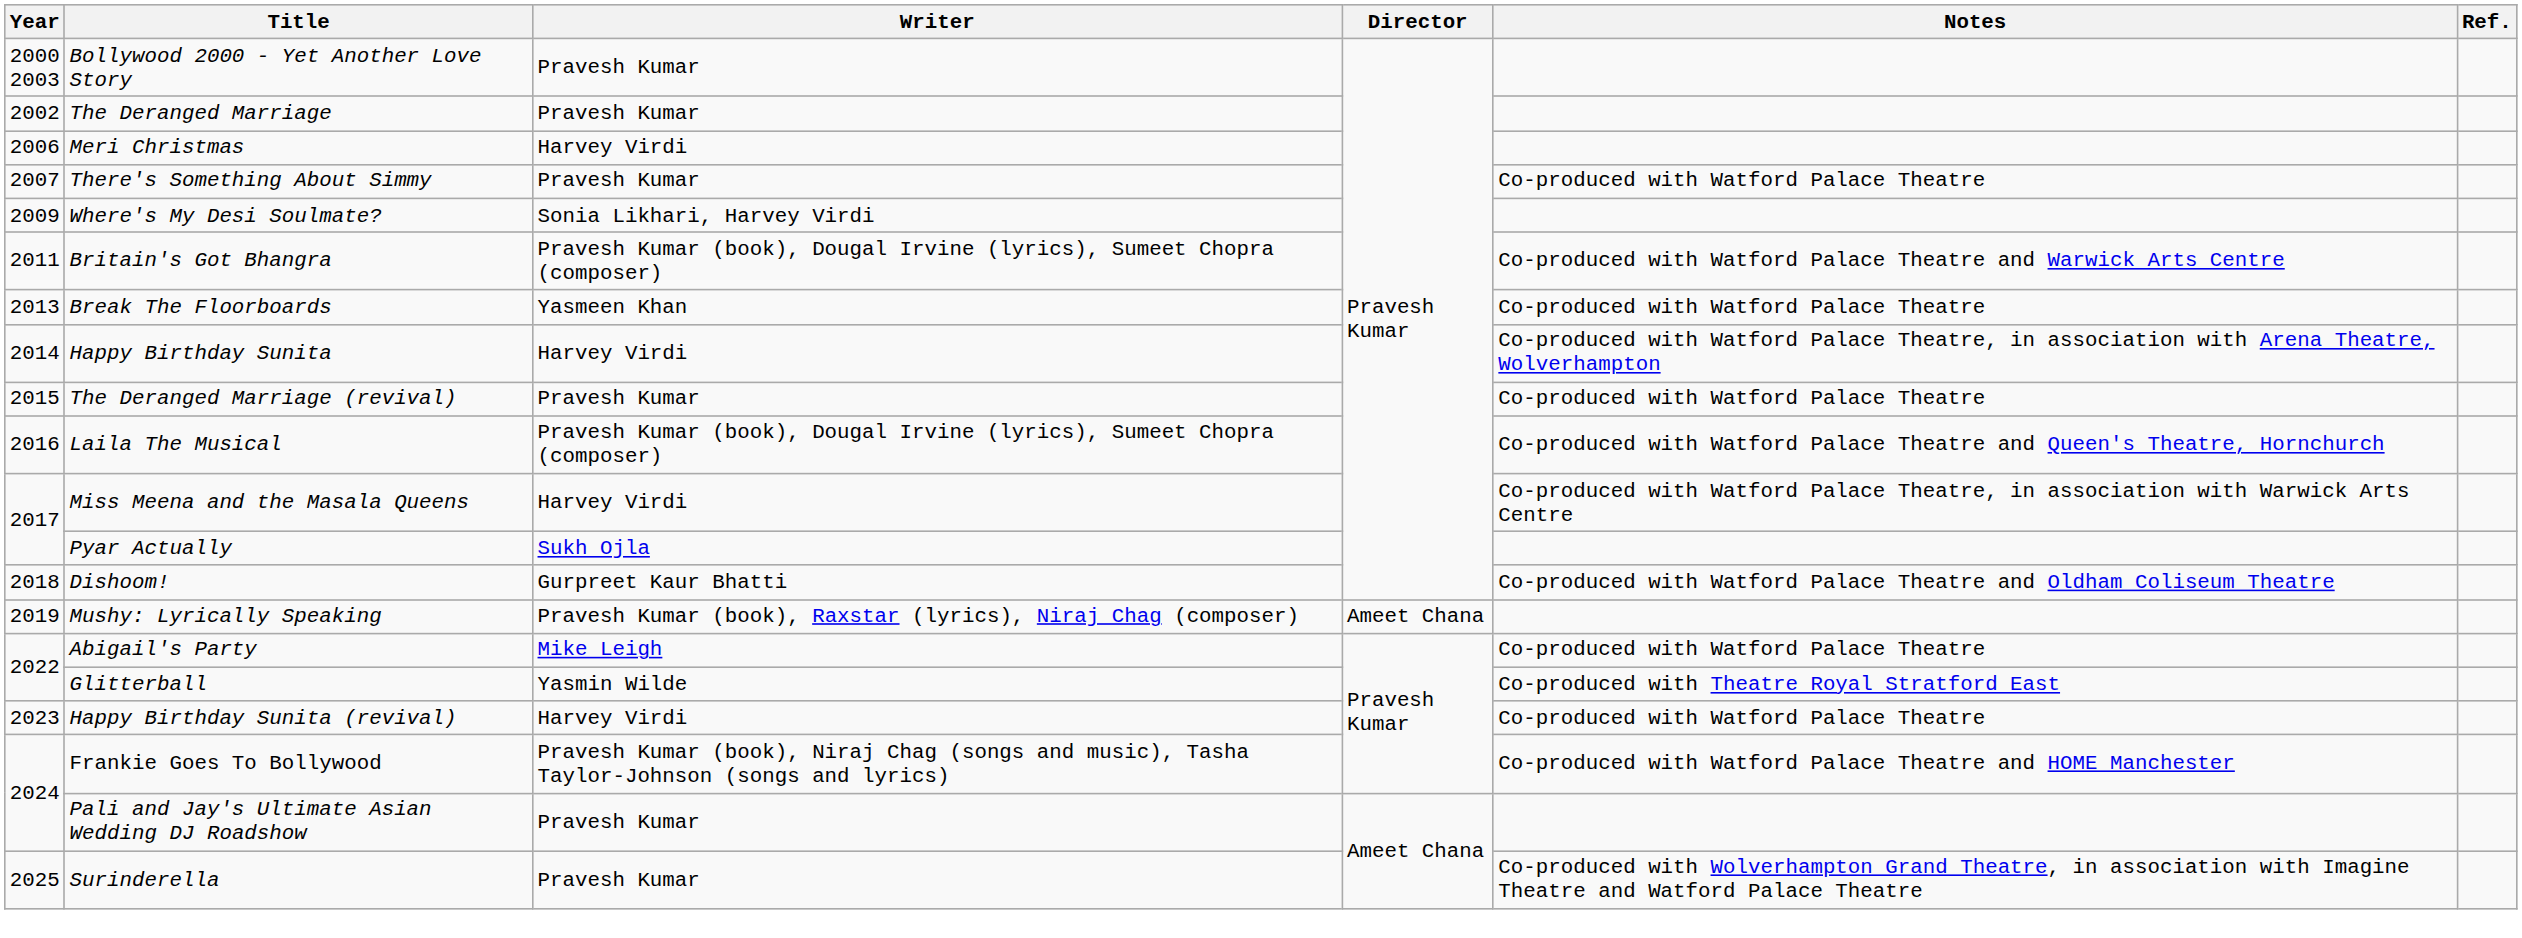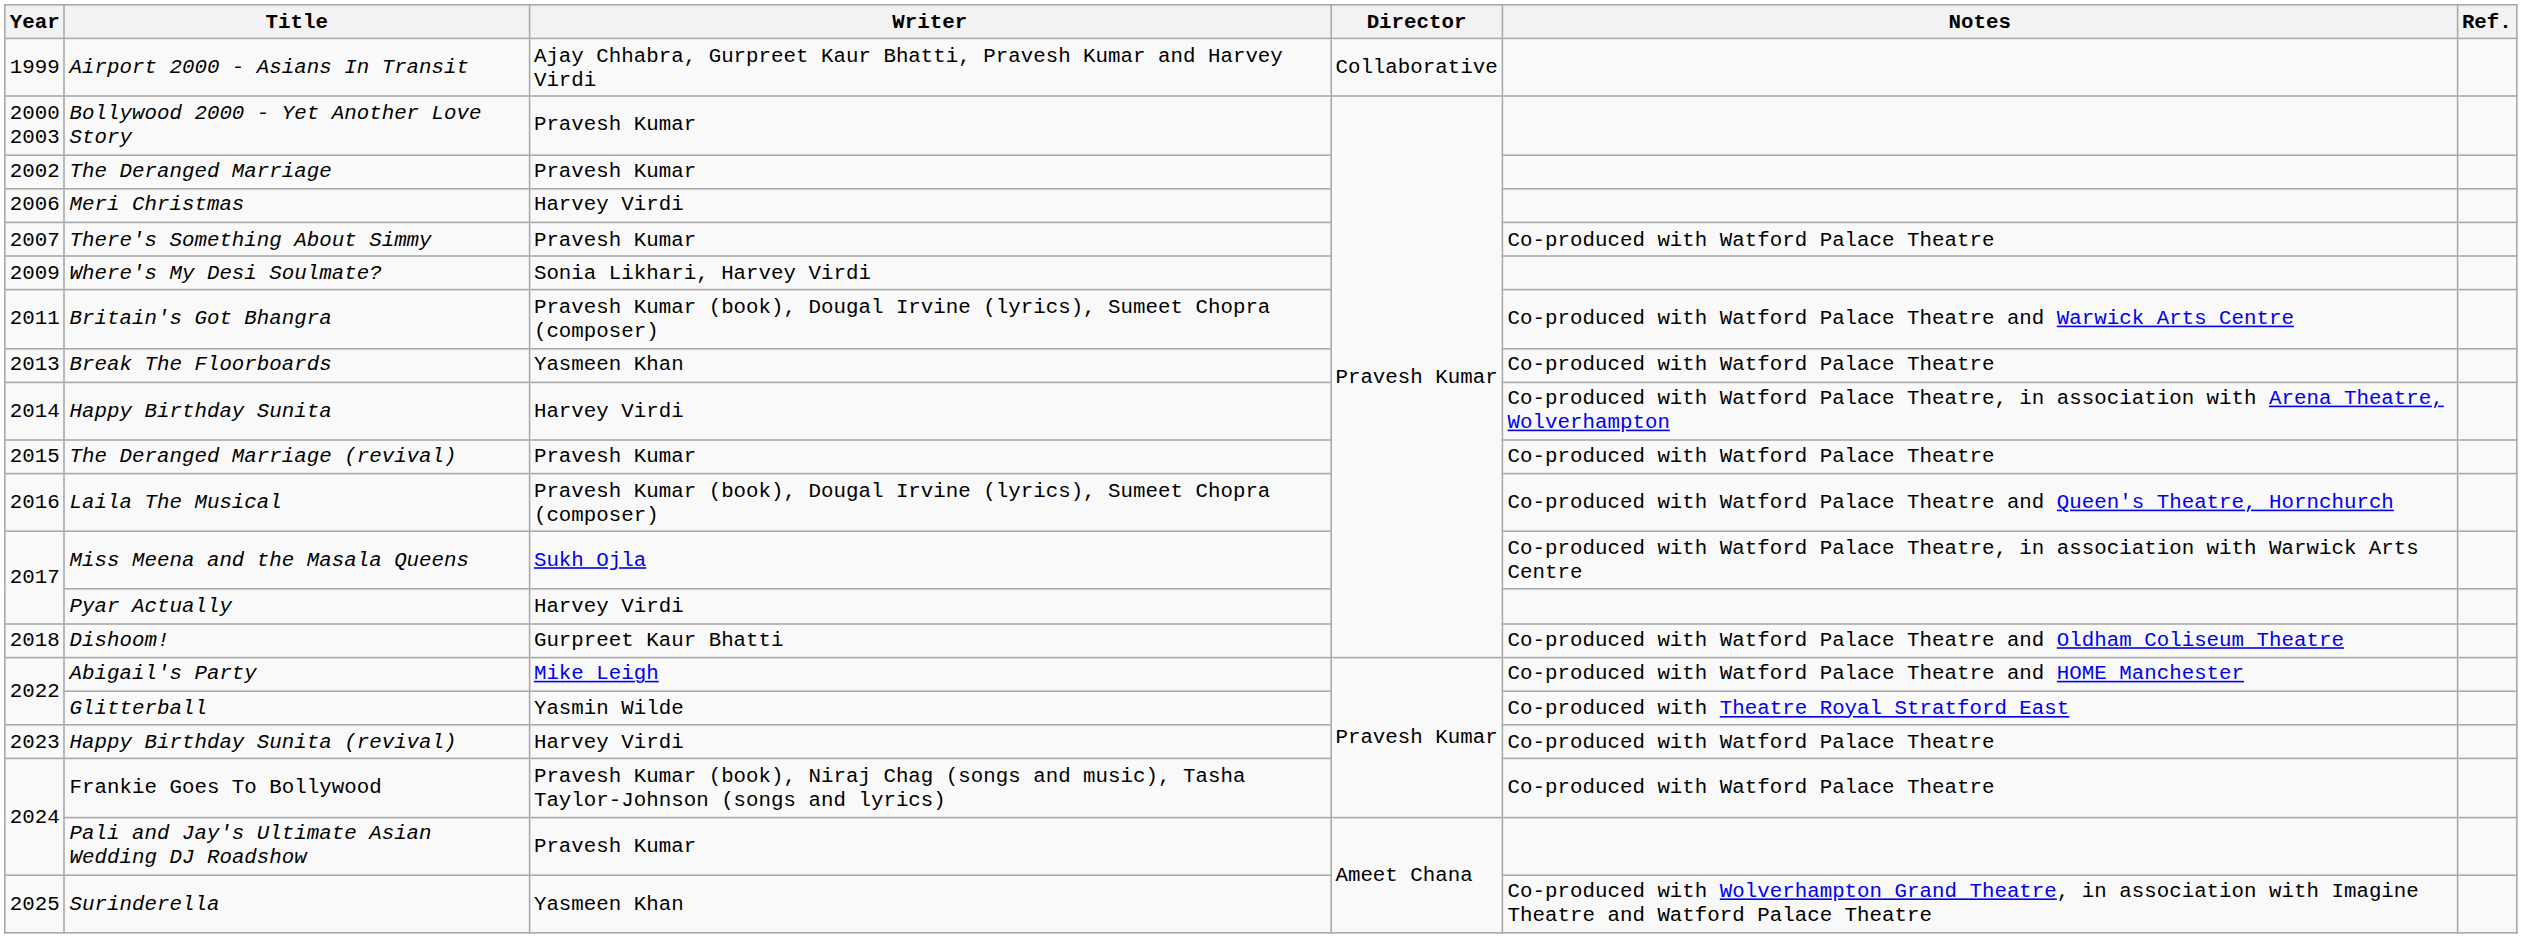 <table class="wikitable">
 <tr>
 <th>Year</th>
 <th>Title</th>
 <th>Writer</th>
 <th>Director</th>
 <th>Notes</th>
 <th>Ref.</th>
+</tr>
+<tr>
+<td>1999</td>
+<td><em>Airport 2000 - Asians In Transit</em></td>
+<td>Ajay Chhabra, Gurpreet Kaur Bhatti, Pravesh Kumar and Harvey Virdi</td>
+<td>Collaborative</td>
+<td></td>
+<td></td>
 </tr>
 <tr>
 <td>2000<br>2003</td>
 <td><em>Bollywood 2000 - Yet Another Love Story</em></td>
 <td>Pravesh Kumar</td>
 <td rowspan="13">Pravesh Kumar</td>
 <td></td>
 <td></td>
 </tr>
 <tr>
 <td>2002</td>
 <td><em>The Deranged Marriage</em></td>
 <td>Pravesh Kumar</td>
 <td></td>
 <td></td>
 </tr>
 <tr>
 <td>2006</td>
 <td><em>Meri Christmas</em></td>
 <td>Harvey Virdi</td>
 <td></td>
 <td></td>
 </tr>
 <tr>
 <td>2007</td>
 <td><em>There's Something About Simmy</em></td>
 <td>Pravesh Kumar</td>
 <td>Co-produced with Watford Palace Theatre</td>
 <td></td>
 </tr>
 <tr>
 <td>2009</td>
 <td><em>Where's My Desi Soulmate?</em></td>
 <td>Sonia Likhari, Harvey Virdi</td>
 <td></td>
 <td></td>
 </tr>
 <tr>
 <td>2011</td>
 <td><em>Britain's Got Bhangra</em></td>
 <td>Pravesh Kumar (book), Dougal Irvine (lyrics), Sumeet Chopra (composer)</td>
 <td>Co-produced with Watford Palace Theatre and <a href='#'>Warwick Arts Centre</a></td>
 <td></td>
 </tr>
 <tr>
 <td>2013</td>
 <td><em>Break The Floorboards</em></td>
 <td>Yasmeen Khan</td>
 <td>Co-produced with Watford Palace Theatre</td>
 <td></td>
 </tr>
 <tr>
 <td>2014</td>
 <td><em>Happy Birthday Sunita</em></td>
 <td>Harvey Virdi</td>
 <td>Co-produced with Watford Palace Theatre, in association with <a href='#'>Arena Theatre, Wolverhampton</a></td>
 <td></td>
 </tr>
 <tr>
 <td>2015</td>
 <td><em>The Deranged Marriage (revival)</em></td>
 <td>Pravesh Kumar</td>
 <td>Co-produced with Watford Palace Theatre</td>
 <td></td>
 </tr>
 <tr>
 <td>2016</td>
 <td><em>Laila The Musical</em></td>
 <td>Pravesh Kumar (book), Dougal Irvine (lyrics), Sumeet Chopra (composer)</td>
 <td>Co-produced with Watford Palace Theatre and <a href='#'>Queen's Theatre, Hornchurch</a></td>
 <td></td>
 </tr>
 <tr>
 <td rowspan="2">2017</td>
 <td><em>Miss Meena and the Masala Queens</em></td>
-<td>Harvey Virdi</td>
+<td><a href='#'>Sukh Ojla</a></td>
 <td>Co-produced with Watford Palace Theatre, in association with Warwick Arts Centre</td>
 <td></td>
 </tr>
 <tr>
 <td><em>Pyar Actually</em></td>
-<td><a href='#'>Sukh Ojla</a></td>
+<td>Harvey Virdi</td>
 <td></td>
 <td></td>
 </tr>
 <tr>
 <td>2018</td>
 <td><em>Dishoom!</em></td>
 <td>Gurpreet Kaur Bhatti</td>
 <td>Co-produced with Watford Palace Theatre and <a href='#'>Oldham Coliseum Theatre</a></td>
 <td></td>
 </tr>
 <tr>
-<td>2019</td>
-<td><em>Mushy: Lyrically Speaking</em></td>
-<td>Pravesh Kumar (book), <a href='#'>Raxstar</a> (lyrics), <a href='#'>Niraj Chag</a> (composer)</td>
-<td>Ameet Chana</td>
-<td></td>
-<td></td>
-</tr>
-<tr>
 <td rowspan="2">2022</td>
 <td><em>Abigail's Party</em></td>
 <td><a href='#'>Mike Leigh</a></td>
 <td rowspan="4">Pravesh Kumar</td>
-<td>Co-produced with Watford Palace Theatre</td>
+<td>Co-produced with Watford Palace Theatre and <a href='#'>HOME Manchester</a></td>
 <td></td>
 </tr>
 <tr>
 <td><em>Glitterball</em></td>
 <td>Yasmin Wilde</td>
 <td>Co-produced with <a href='#'>Theatre Royal Stratford East</a></td>
 <td></td>
 </tr>
 <tr>
 <td>2023</td>
 <td><em>Happy Birthday Sunita (revival)</em></td>
 <td>Harvey Virdi</td>
 <td>Co-produced with Watford Palace Theatre</td>
 <td></td>
 </tr>
 <tr>
 <td rowspan="2">2024</td>
 <td>Frankie Goes To Bollywood</td>
 <td>Pravesh Kumar (book), Niraj Chag (songs and music), Tasha Taylor-Johnson (songs and lyrics)</td>
-<td>Co-produced with Watford Palace Theatre and <a href='#'>HOME Manchester</a></td>
+<td>Co-produced with Watford Palace Theatre</td>
 <td></td>
 </tr>
 <tr>
 <td><em>Pali and Jay's Ultimate Asian Wedding</em> <em>DJ Roadshow</em></td>
 <td>Pravesh Kumar</td>
 <td rowspan="2">Ameet Chana</td>
 <td></td>
 <td></td>
 </tr>
 <tr>
 <td>2025</td>
 <td><em>Surinderella</em></td>
-<td>Pravesh Kumar</td>
+<td>Yasmeen Khan</td>
 <td>Co-produced with <a href='#'>Wolverhampton Grand Theatre</a>, in association with Imagine Theatre and Watford Palace Theatre</td>
 <td></td>
 </tr>
 </table>
